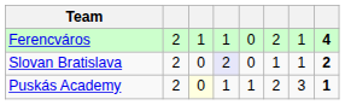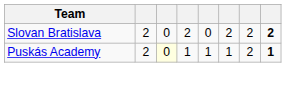 <table class="wikitable" style="text-align:center;">
 <tr>
 <th width=165>Team</th>
 <th width=20></th>
 <th width=20></th>
 <th width=20></th>
 <th width=20></th>
 <th width=20></th>
 <th width=20></th>
 <th width=20></th>
 </tr>
-<tr style="background:#cfc;">
-<td align="left"> <a href='#'>Ferencváros</a></td>
-<td>2</td>
-<td>1</td>
-<td>1</td>
-<td>0</td>
-<td>2</td>
-<td>1</td>
-<td><strong>4</strong></td>
-</tr>
 <tr>
 <td align="left"> <a href='#'>Slovan Bratislava</a></td>
 <td>2</td>
 <td>0</td>
-<td style="background: lavender;">2</td>
+<td>2</td>
 <td>0</td>
-<td>1</td>
-<td>1</td>
+<td>2</td>
+<td>2</td>
 <td><strong>2</strong></td>
 </tr>
 <tr>
 <td align="left"> <a href='#'>Puskás Academy</a></td>
 <td>2</td>
 <td style="background: lightyellow;">0</td>
 <td>1</td>
 <td>1</td>
+<td>1</td>
 <td>2</td>
-<td>3</td>
 <td><strong>1</strong></td>
 </tr>
 </table>
